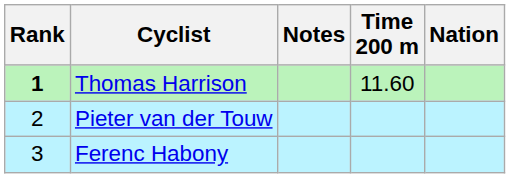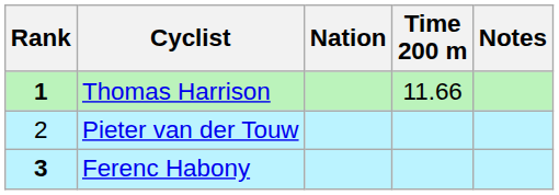 <table class="wikitable sortable" style="text-align:center">
 <tr>
 <th>Rank</th>
 <th>Cyclist</th>
+<th>Nation</th>
+<th>Time<br>200 m</th>
 <th>Notes</th>
-<th>Time<br>200 m</th>
-<th>Nation</th>
 </tr>
 <tr bgcolor=bbf3bb>
 <td><strong>1</strong></td>
 <td align=left><a href='#'>Thomas Harrison</a></td>
+<td align=left></td>
+<td>11.66</td>
 <td></td>
-<td>11.60</td>
-<td align=left></td>
 </tr>
 <tr bgcolor=bbf3ff>
 <td>2</td>
 <td align=left><a href='#'>Pieter van der Touw</a></td>
+<td align=left></td>
 <td></td>
 <td></td>
-<td align=left></td>
 </tr>
 <tr bgcolor=bbf3ff>
-<td>3</td>
+<td><strong>3</strong></td>
 <td align=left><a href='#'>Ferenc Habony</a></td>
+<td align=left></td>
 <td></td>
 <td></td>
-<td align=left></td>
 </tr>
 </table>
